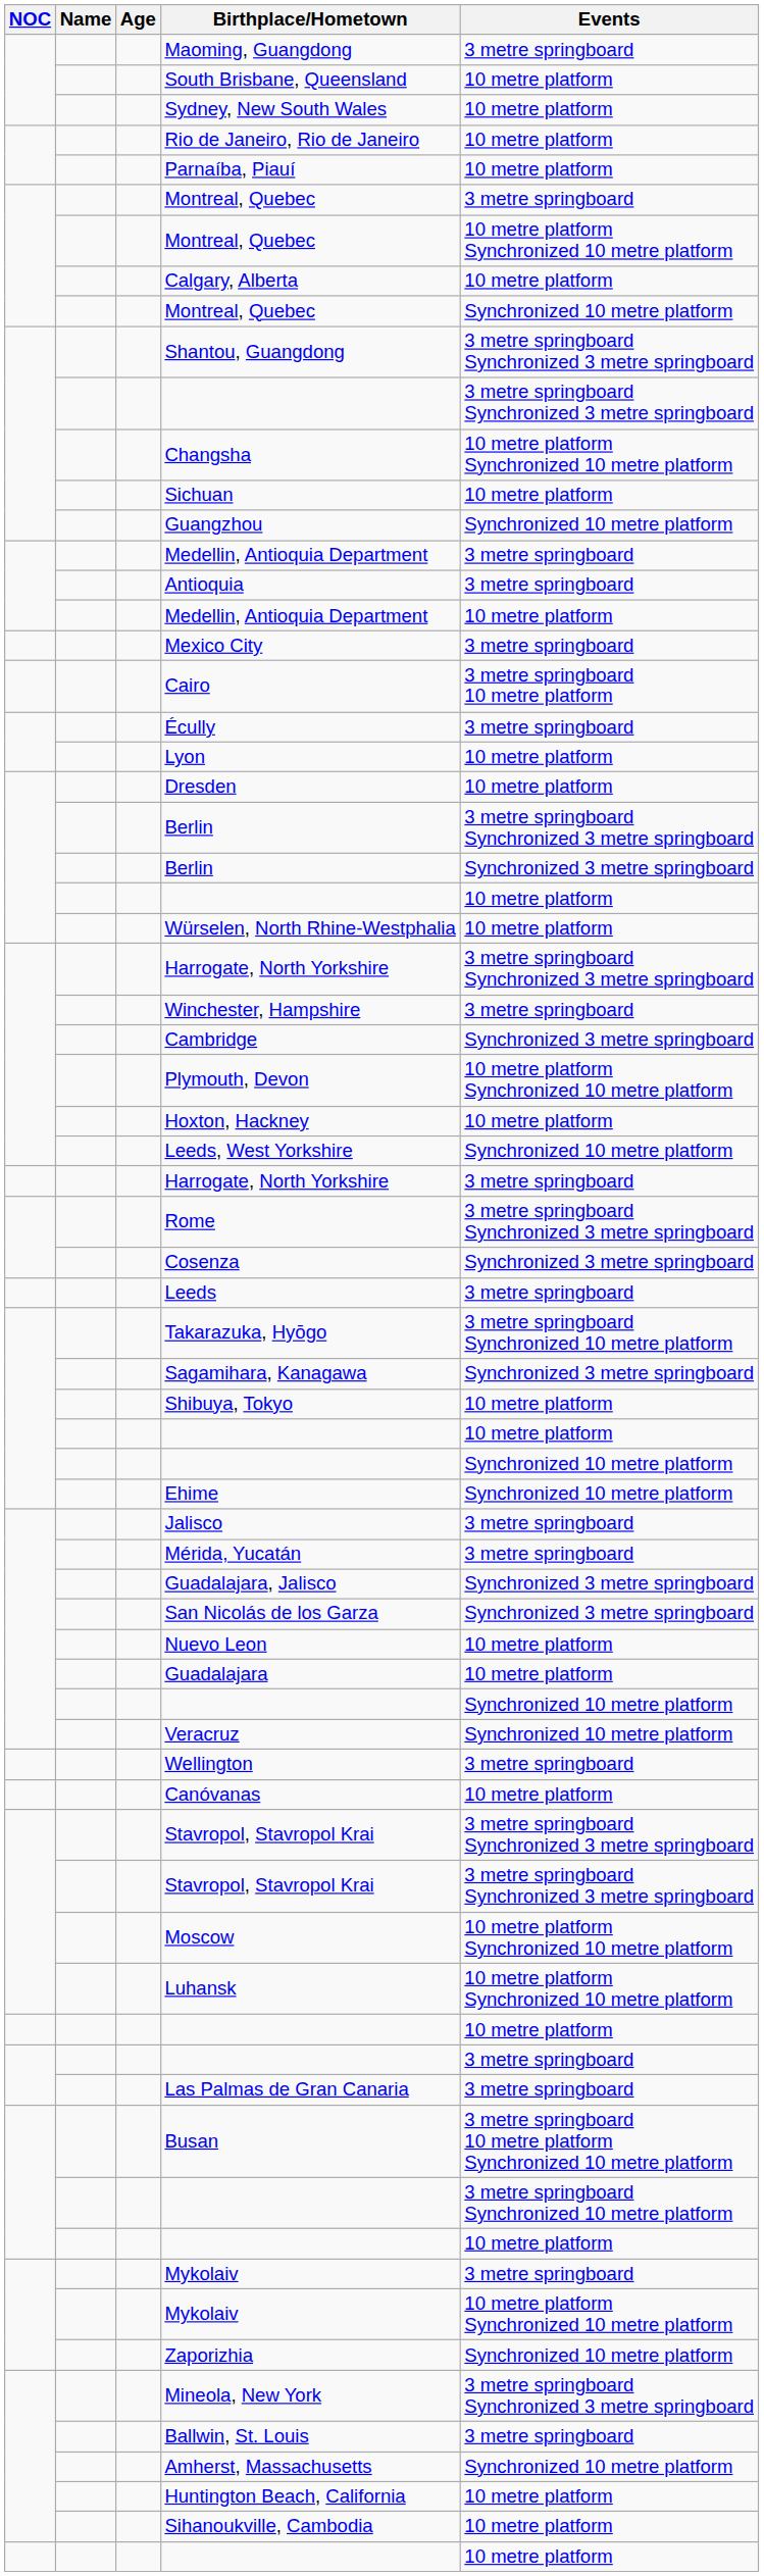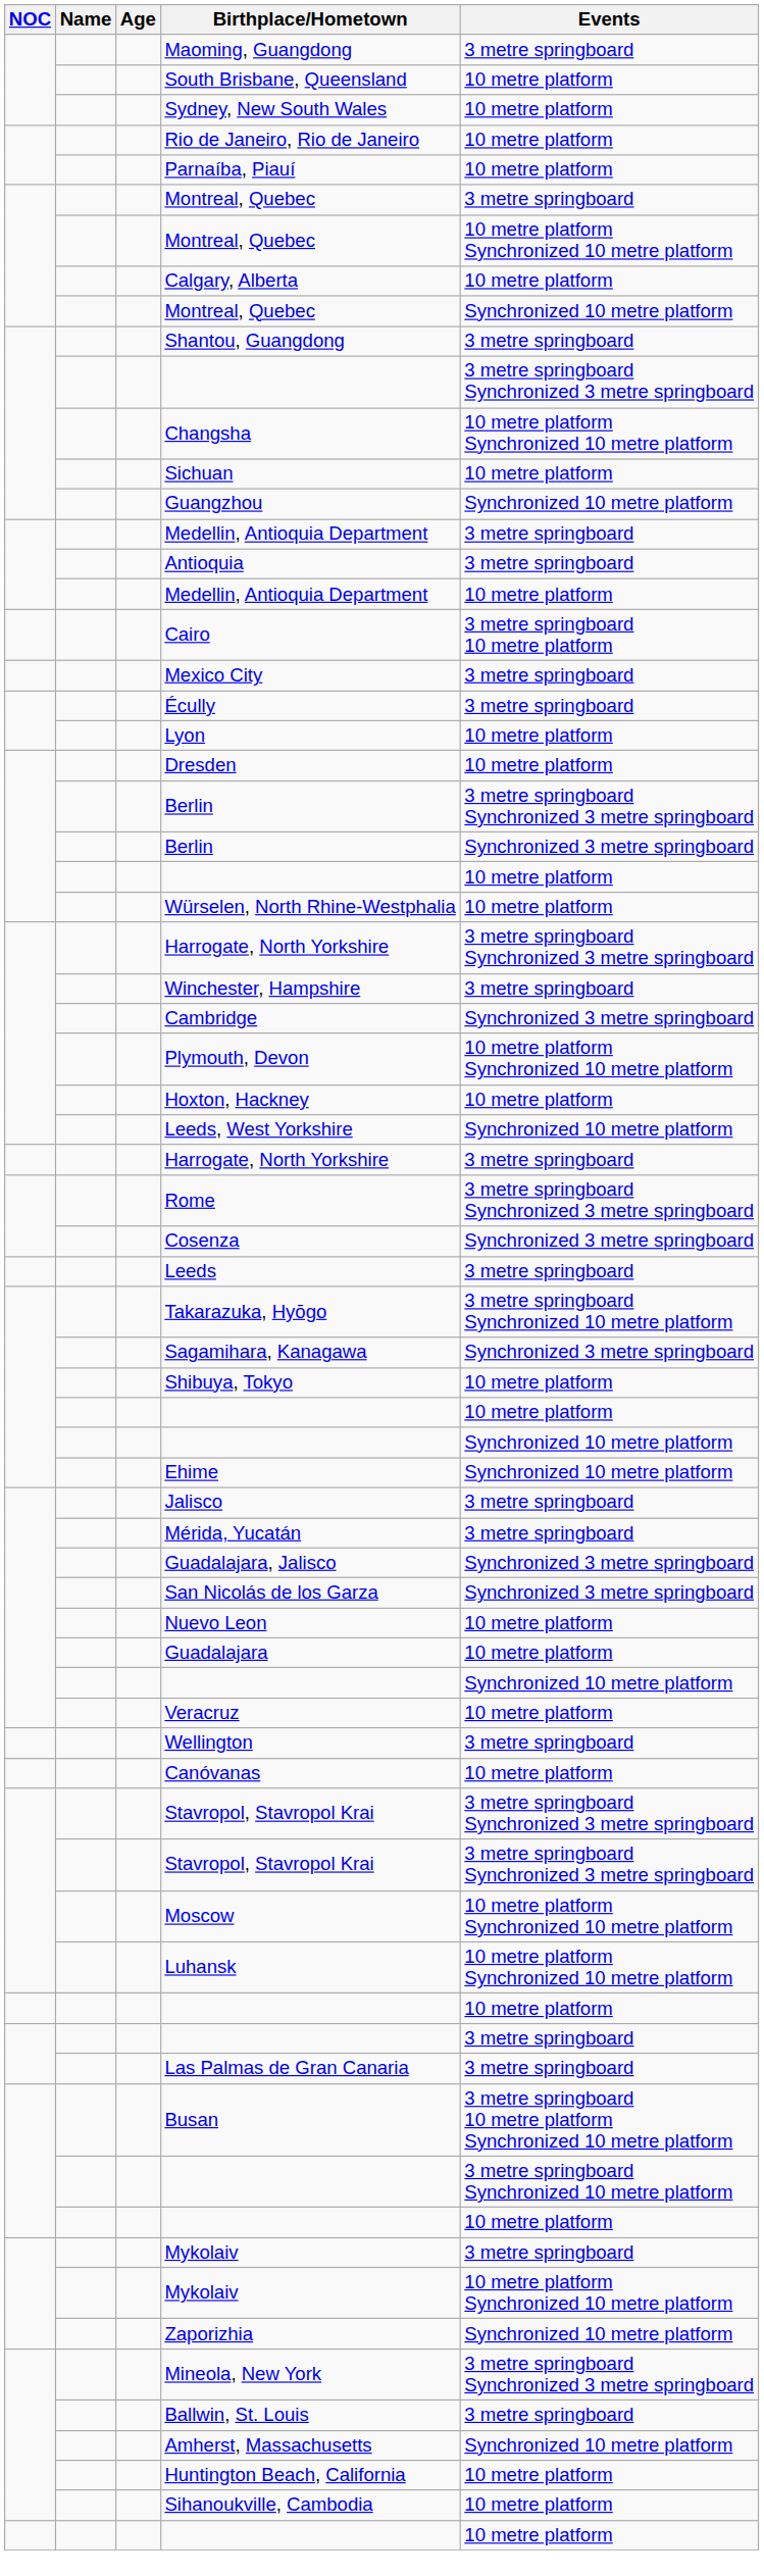 <table class="wikitable sortable">
 <tr>
 <th><a href='#'>NOC</a></th>
 <th>Name</th>
 <th>Age</th>
 <th>Birthplace/Hometown</th>
 <th>Events</th>
 </tr>
 <tr>
 <td align="left" rowspan="3"></td>
 <td align="left"></td>
 <td align="left"></td>
 <td align="left"> <a href='#'>Maoming</a>, <a href='#'>Guangdong</a></td>
 <td align="left"><a href='#'>3 metre springboard</a></td>
 </tr>
 <tr>
 <td align="left"></td>
 <td align="left"></td>
 <td align="left"> <a href='#'>South Brisbane</a>, <a href='#'>Queensland</a></td>
 <td align="left"><a href='#'>10 metre platform</a></td>
 </tr>
 <tr>
 <td align="left"></td>
 <td align="left"></td>
 <td align="left"> <a href='#'>Sydney</a>, <a href='#'>New South Wales</a></td>
 <td align="left"><a href='#'>10 metre platform</a></td>
 </tr>
 <tr>
 <td align="left" rowspan="2"></td>
 <td align="left"></td>
 <td align="left"></td>
 <td align="left"> <a href='#'>Rio de Janeiro</a>, <a href='#'>Rio de Janeiro</a></td>
 <td align="left"><a href='#'>10 metre platform</a></td>
 </tr>
 <tr>
 <td align="left"></td>
 <td align="left"></td>
 <td align="left"> <a href='#'>Parnaíba</a>, <a href='#'>Piauí</a></td>
 <td align="left"><a href='#'>10 metre platform</a></td>
 </tr>
 <tr>
 <td align="left" rowspan="4"></td>
 <td align="left"></td>
 <td align="left"></td>
 <td align="left"> <a href='#'>Montreal</a>, <a href='#'>Quebec</a></td>
 <td align="left"><a href='#'>3 metre springboard</a></td>
 </tr>
 <tr>
 <td align="left"></td>
 <td align="left"></td>
 <td align="left"> <a href='#'>Montreal</a>, <a href='#'>Quebec</a></td>
 <td align="left"><a href='#'>10 metre platform</a><br><a href='#'>Synchronized 10 metre platform</a></td>
 </tr>
 <tr>
 <td align="left"></td>
 <td align="left"></td>
 <td align="left"> <a href='#'>Calgary</a>, <a href='#'>Alberta</a></td>
 <td align="left"><a href='#'>10 metre platform</a></td>
 </tr>
 <tr>
 <td align="left"></td>
 <td align="left"></td>
 <td align="left"> <a href='#'>Montreal</a>, <a href='#'>Quebec</a></td>
 <td align="left"><a href='#'>Synchronized 10 metre platform</a></td>
 </tr>
 <tr>
 <td align="left" rowspan="5"></td>
 <td align="left"></td>
 <td align="left"></td>
 <td align="left"> <a href='#'>Shantou</a>, <a href='#'>Guangdong</a></td>
-<td align="left"><a href='#'>3 metre springboard</a><br><a href='#'>Synchronized 3 metre springboard</a></td>
+<td align="left"><a href='#'>3 metre springboard</a></td>
 </tr>
 <tr>
 <td align="left"></td>
 <td align="left"></td>
 <td align="left"></td>
 <td align="left"><a href='#'>3 metre springboard</a><br><a href='#'>Synchronized 3 metre springboard</a></td>
 </tr>
 <tr>
 <td align="left"></td>
 <td align="left"></td>
 <td align="left"> <a href='#'>Changsha</a></td>
 <td align="left"><a href='#'>10 metre platform</a><br><a href='#'>Synchronized 10 metre platform</a></td>
 </tr>
 <tr>
 <td align="left"></td>
 <td align="left"></td>
 <td align="left"> <a href='#'>Sichuan</a></td>
 <td align="left"><a href='#'>10 metre platform</a></td>
 </tr>
 <tr>
 <td align="left"></td>
 <td align="left"></td>
 <td align="left"> <a href='#'>Guangzhou</a></td>
 <td align="left"><a href='#'>Synchronized 10 metre platform</a></td>
 </tr>
 <tr>
 <td align="left" rowspan="3"></td>
 <td align="left"></td>
 <td align="left"></td>
 <td align="left"> <a href='#'>Medellin</a>, <a href='#'>Antioquia Department</a></td>
 <td align="left"><a href='#'>3 metre springboard</a></td>
 </tr>
 <tr>
 <td align="left"></td>
 <td align="left"></td>
 <td align="left"> <a href='#'>Antioquia</a></td>
 <td align="left"><a href='#'>3 metre springboard</a></td>
 </tr>
 <tr>
 <td align="left"></td>
 <td align="left"></td>
 <td align="left"> <a href='#'>Medellin</a>, <a href='#'>Antioquia Department</a></td>
 <td align="left"><a href='#'>10 metre platform</a></td>
 </tr>
 <tr>
 <td align="left" rowspan="1"></td>
 <td align="left"></td>
 <td align="left"></td>
-<td align="left"> <a href='#'>Mexico City</a></td>
-<td align="left"><a href='#'>3 metre springboard</a></td>
+<td align="left"> <a href='#'>Cairo</a></td>
+<td align="left"><a href='#'>3 metre springboard</a><br><a href='#'>10 metre platform</a></td>
 </tr>
 <tr>
 <td align="left" rowspan="1"></td>
 <td align="left"></td>
 <td align="left"></td>
-<td align="left"> <a href='#'>Cairo</a></td>
-<td align="left"><a href='#'>3 metre springboard</a><br><a href='#'>10 metre platform</a></td>
+<td align="left"> <a href='#'>Mexico City</a></td>
+<td align="left"><a href='#'>3 metre springboard</a></td>
 </tr>
 <tr>
 <td align="left" rowspan="2"></td>
 <td align="left"></td>
 <td align="left"></td>
 <td align="left"> <a href='#'>Écully</a></td>
 <td align="left"><a href='#'>3 metre springboard</a></td>
 </tr>
 <tr>
 <td align="left"></td>
 <td align="left"></td>
 <td align="left"> <a href='#'>Lyon</a></td>
 <td align="left"><a href='#'>10 metre platform</a></td>
 </tr>
 <tr>
 <td align="left" rowspan="5"></td>
 <td align="left"></td>
 <td align="left"></td>
 <td align="left"> <a href='#'>Dresden</a></td>
 <td align="left"><a href='#'>10 metre platform</a></td>
 </tr>
 <tr>
 <td align="left"></td>
 <td align="left"></td>
 <td align="left"> <a href='#'>Berlin</a></td>
 <td align="left"><a href='#'>3 metre springboard</a><br><a href='#'>Synchronized 3 metre springboard</a></td>
 </tr>
 <tr>
 <td align="left"></td>
 <td align="left"></td>
 <td align="left"> <a href='#'>Berlin</a></td>
 <td align="left"><a href='#'>Synchronized 3 metre springboard</a></td>
 </tr>
 <tr>
 <td align="left"></td>
 <td align="left"></td>
 <td align="left"></td>
 <td align="left"><a href='#'>10 metre platform</a></td>
 </tr>
 <tr>
 <td align="left"></td>
 <td align="left"></td>
 <td align="left"> <a href='#'>Würselen</a>, <a href='#'>North Rhine-Westphalia</a></td>
 <td align="left"><a href='#'>10 metre platform</a></td>
 </tr>
 <tr>
 <td align="left" rowspan="6"></td>
 <td align="left"></td>
 <td align="left"></td>
 <td align="left"> <a href='#'>Harrogate</a>, <a href='#'>North Yorkshire</a></td>
 <td align="left"><a href='#'>3 metre springboard</a><br><a href='#'>Synchronized 3 metre springboard</a></td>
 </tr>
 <tr>
 <td align="left"></td>
 <td align="left"></td>
 <td align="left"> <a href='#'>Winchester</a>, <a href='#'>Hampshire</a></td>
 <td align="left"><a href='#'>3 metre springboard</a></td>
 </tr>
 <tr>
 <td align="left"></td>
 <td align="left"></td>
 <td align="left"> <a href='#'>Cambridge</a></td>
 <td align="left"><a href='#'>Synchronized 3 metre springboard</a></td>
 </tr>
 <tr>
 <td align="left"></td>
 <td align="left"></td>
 <td align="left"> <a href='#'>Plymouth</a>, <a href='#'>Devon</a></td>
 <td align="left"><a href='#'>10 metre platform</a><br><a href='#'>Synchronized 10 metre platform</a></td>
 </tr>
 <tr>
 <td align="left"></td>
 <td align="left"></td>
 <td align="left"> <a href='#'>Hoxton</a>, <a href='#'>Hackney</a></td>
 <td align="left"><a href='#'>10 metre platform</a></td>
 </tr>
 <tr>
 <td align="left"></td>
 <td align="left"></td>
 <td align="left"> <a href='#'>Leeds</a>, <a href='#'>West Yorkshire</a></td>
 <td align="left"><a href='#'>Synchronized 10 metre platform</a></td>
 </tr>
 <tr>
 <td align="left" rowspan="1"></td>
 <td align="left"></td>
 <td align="left"></td>
 <td align="left"> <a href='#'>Harrogate</a>, <a href='#'>North Yorkshire</a></td>
 <td align="left"><a href='#'>3 metre springboard</a></td>
 </tr>
 <tr>
 <td align="left" rowspan="2"></td>
 <td align="left"></td>
 <td align="left"></td>
 <td align="left"> <a href='#'>Rome</a></td>
 <td align="left"><a href='#'>3 metre springboard</a><br><a href='#'>Synchronized 3 metre springboard</a></td>
 </tr>
 <tr>
 <td align="left"></td>
 <td align="left"></td>
 <td align="left"> <a href='#'>Cosenza</a></td>
 <td align="left"><a href='#'>Synchronized 3 metre springboard</a></td>
 </tr>
 <tr>
 <td align="left" rowspan="1"></td>
 <td align="left"></td>
 <td align="left"></td>
 <td align="left"> <a href='#'>Leeds</a></td>
 <td align="left"><a href='#'>3 metre springboard</a></td>
 </tr>
 <tr>
 <td align="left" rowspan="6"></td>
 <td align="left"></td>
 <td align="left"></td>
 <td align="left"> <a href='#'>Takarazuka</a>, <a href='#'>Hyōgo</a></td>
 <td align="left"><a href='#'>3 metre springboard</a><br><a href='#'>Synchronized 10 metre platform</a></td>
 </tr>
 <tr>
 <td align="left"></td>
 <td align="left"></td>
 <td align="left"> <a href='#'>Sagamihara</a>, <a href='#'>Kanagawa</a></td>
 <td align="left"><a href='#'>Synchronized 3 metre springboard</a></td>
 </tr>
 <tr>
 <td align="left"></td>
 <td align="left"></td>
 <td align="left"> <a href='#'>Shibuya</a>, <a href='#'>Tokyo</a></td>
 <td align="left"><a href='#'>10 metre platform</a></td>
 </tr>
 <tr>
 <td align="left"></td>
 <td align="left"></td>
 <td align="left"></td>
 <td align="left"><a href='#'>10 metre platform</a></td>
 </tr>
 <tr>
 <td align="left"></td>
 <td align="left"></td>
 <td align="left"></td>
 <td align="left"><a href='#'>Synchronized 10 metre platform</a></td>
 </tr>
 <tr>
 <td align="left"></td>
 <td align="left"></td>
 <td align="left"> <a href='#'>Ehime</a></td>
 <td align="left"><a href='#'>Synchronized 10 metre platform</a></td>
 </tr>
 <tr>
 <td align="left" rowspan="8"></td>
 <td align="left"></td>
 <td align="left"></td>
 <td align="left"> <a href='#'>Jalisco</a></td>
 <td align="left"><a href='#'>3 metre springboard</a></td>
 </tr>
 <tr>
 <td align="left"></td>
 <td align="left"></td>
 <td align="left"> <a href='#'>Mérida, Yucatán</a></td>
 <td align="left"><a href='#'>3 metre springboard</a></td>
 </tr>
 <tr>
 <td align="left"></td>
 <td align="left"></td>
 <td align="left"> <a href='#'>Guadalajara</a>, <a href='#'>Jalisco</a></td>
 <td align="left"><a href='#'>Synchronized 3 metre springboard</a></td>
 </tr>
 <tr>
 <td align="left"></td>
 <td align="left"></td>
 <td align="left"> <a href='#'>San Nicolás de los Garza</a></td>
 <td align="left"><a href='#'>Synchronized 3 metre springboard</a></td>
 </tr>
 <tr>
 <td align="left"></td>
 <td align="left"></td>
 <td align="left"> <a href='#'>Nuevo Leon</a></td>
 <td align="left"><a href='#'>10 metre platform</a></td>
 </tr>
 <tr>
 <td align="left"></td>
 <td align="left"></td>
 <td align="left"> <a href='#'>Guadalajara</a></td>
 <td align="left"><a href='#'>10 metre platform</a></td>
 </tr>
 <tr>
 <td align="left"></td>
 <td align="left"></td>
 <td align="left"></td>
 <td align="left"><a href='#'>Synchronized 10 metre platform</a></td>
 </tr>
 <tr>
 <td align="left"></td>
 <td align="left"></td>
 <td align="left"> <a href='#'>Veracruz</a></td>
-<td align="left"><a href='#'>Synchronized 10 metre platform</a></td>
+<td align="left"><a href='#'>10 metre platform</a></td>
 </tr>
 <tr>
 <td align="left" rowspan="1"></td>
 <td align="left"></td>
 <td align="left"></td>
 <td align="left"> <a href='#'>Wellington</a></td>
 <td align="left"><a href='#'>3 metre springboard</a></td>
 </tr>
 <tr>
 <td align="left" rowspan="1"></td>
 <td align="left"></td>
 <td align="left"></td>
 <td align="left"> <a href='#'>Canóvanas</a></td>
 <td align="left"><a href='#'>10 metre platform</a></td>
 </tr>
 <tr>
 <td align="left" rowspan="4"></td>
 <td align="left"></td>
 <td align="left"></td>
 <td align="left"> <a href='#'>Stavropol</a>, <a href='#'>Stavropol Krai</a></td>
 <td align="left"><a href='#'>3 metre springboard</a><br><a href='#'>Synchronized 3 metre springboard</a></td>
 </tr>
 <tr>
 <td align="left"></td>
 <td align="left"></td>
 <td align="left"> <a href='#'>Stavropol</a>, <a href='#'>Stavropol Krai</a></td>
 <td align="left"><a href='#'>3 metre springboard</a><br><a href='#'>Synchronized 3 metre springboard</a></td>
 </tr>
 <tr>
 <td align="left"></td>
 <td align="left"></td>
 <td align="left"> <a href='#'>Moscow</a></td>
 <td align="left"><a href='#'>10 metre platform</a><br><a href='#'>Synchronized 10 metre platform</a></td>
 </tr>
 <tr>
 <td align="left"></td>
 <td align="left"></td>
 <td align="left"> <a href='#'>Luhansk</a></td>
 <td align="left"><a href='#'>10 metre platform</a><br><a href='#'>Synchronized 10 metre platform</a></td>
 </tr>
 <tr>
 <td align="left" rowspan="1"></td>
 <td align="left"></td>
 <td align="left"></td>
 <td align="left"></td>
 <td align="left"><a href='#'>10 metre platform</a></td>
 </tr>
 <tr>
 <td align="left" rowspan="2"></td>
 <td align="left"></td>
 <td align="left"></td>
 <td align="left"></td>
 <td align="left"><a href='#'>3 metre springboard</a></td>
 </tr>
 <tr>
 <td align="left"></td>
 <td align="left"></td>
 <td align="left"> <a href='#'>Las Palmas de Gran Canaria</a></td>
 <td align="left"><a href='#'>3 metre springboard</a></td>
 </tr>
 <tr>
 <td align="left" rowspan="3"></td>
 <td align="left"></td>
 <td align="left"></td>
 <td align="left"> <a href='#'>Busan</a></td>
 <td align="left"><a href='#'>3 metre springboard</a><br><a href='#'>10 metre platform</a><br><a href='#'>Synchronized 10 metre platform</a></td>
 </tr>
 <tr>
 <td align="left"></td>
 <td align="left"></td>
 <td align="left"></td>
 <td align="left"><a href='#'>3 metre springboard</a><br><a href='#'>Synchronized 10 metre platform</a></td>
 </tr>
 <tr>
 <td align="left"></td>
 <td align="left"></td>
 <td align="left"></td>
 <td align="left"><a href='#'>10 metre platform</a></td>
 </tr>
 <tr>
 <td align="left" rowspan="3"></td>
 <td align="left"></td>
 <td align="left"></td>
 <td align="left"> <a href='#'>Mykolaiv</a></td>
 <td align="left"><a href='#'>3 metre springboard</a></td>
 </tr>
 <tr>
 <td align="left"></td>
 <td align="left"></td>
 <td align="left"> <a href='#'>Mykolaiv</a></td>
 <td align="left"><a href='#'>10 metre platform</a><br><a href='#'>Synchronized 10 metre platform</a></td>
 </tr>
 <tr>
 <td align="left"></td>
 <td align="left"></td>
 <td align="left"> <a href='#'>Zaporizhia</a></td>
 <td align="left"><a href='#'>Synchronized 10 metre platform</a></td>
 </tr>
 <tr>
 <td align="left" rowspan="5"></td>
 <td align="left"></td>
 <td align="left"></td>
 <td align="left"> <a href='#'>Mineola</a>, <a href='#'>New York</a></td>
 <td align="left"><a href='#'>3 metre springboard</a><br><a href='#'>Synchronized 3 metre springboard</a></td>
 </tr>
 <tr>
 <td align="left"></td>
 <td align="left"></td>
 <td align="left"> <a href='#'>Ballwin</a>, <a href='#'>St. Louis</a></td>
 <td align="left"><a href='#'>3 metre springboard</a></td>
 </tr>
 <tr>
 <td align="left"></td>
 <td align="left"></td>
 <td align="left"> <a href='#'>Amherst</a>, <a href='#'>Massachusetts</a></td>
 <td align="left"><a href='#'>Synchronized 10 metre platform</a></td>
 </tr>
 <tr>
 <td align="left"></td>
 <td align="left"></td>
 <td align="left"> <a href='#'>Huntington Beach</a>, <a href='#'>California</a></td>
 <td align="left"><a href='#'>10 metre platform</a></td>
 </tr>
 <tr>
 <td align="left"></td>
 <td align="left"></td>
 <td align="left"> <a href='#'>Sihanoukville</a>, <a href='#'>Cambodia</a></td>
 <td align="left"><a href='#'>10 metre platform</a></td>
 </tr>
 <tr>
 <td align="left" rowspan="1"></td>
 <td align="left"></td>
 <td align="left"></td>
 <td align="left"></td>
 <td align="left"><a href='#'>10 metre platform</a></td>
 </tr>
 </table>
